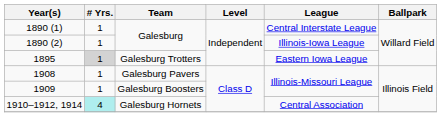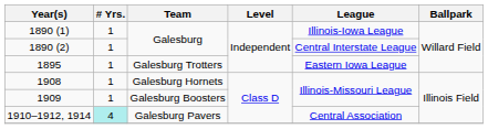 <table class="wikitable" style="text-align:center; font-size: 95%;">
 <tr>
 <th>Year(s)</th>
 <th># Yrs.</th>
 <th>Team</th>
 <th>Level</th>
 <th>League</th>
 <th>Ballpark</th>
 </tr>
 <tr>
 <td>1890 (1)</td>
 <td>1</td>
 <td rowspan=2>Galesburg</td>
 <td rowspan=3>Independent</td>
-<td rowspan=1><a href='#'>Central Interstate League</a></td>
+<td><a href='#'>Illinois-Iowa League</a></td>
 <td rowspan=3>Willard Field</td>
 </tr>
 <tr>
 <td>1890 (2)</td>
 <td>1</td>
-<td><a href='#'>Illinois-Iowa League</a></td>
+<td rowspan=1><a href='#'>Central Interstate League</a></td>
 </tr>
 <tr>
 <td>1895</td>
-<td style="background: lightgrey;">1</td>
+<td>1</td>
 <td>Galesburg Trotters</td>
 <td><a href='#'>Eastern Iowa League</a></td>
 </tr>
 <tr>
 <td>1908</td>
 <td>1</td>
-<td>Galesburg Pavers</td>
+<td>Galesburg Hornets</td>
 <td rowspan=3><a href='#'>Class D</a></td>
 <td rowspan=2><a href='#'>Illinois-Missouri League</a></td>
 <td Rowspan=3>Illinois Field</td>
 </tr>
 <tr>
 <td>1909</td>
 <td>1</td>
 <td>Galesburg Boosters</td>
 </tr>
 <tr>
 <td>1910–1912, 1914</td>
 <td style="background: paleturquoise;">4</td>
-<td>Galesburg Hornets</td>
+<td>Galesburg Pavers</td>
 <td><a href='#'>Central Association</a></td>
 </tr>
 <tr>
 </tr>
 </table>
